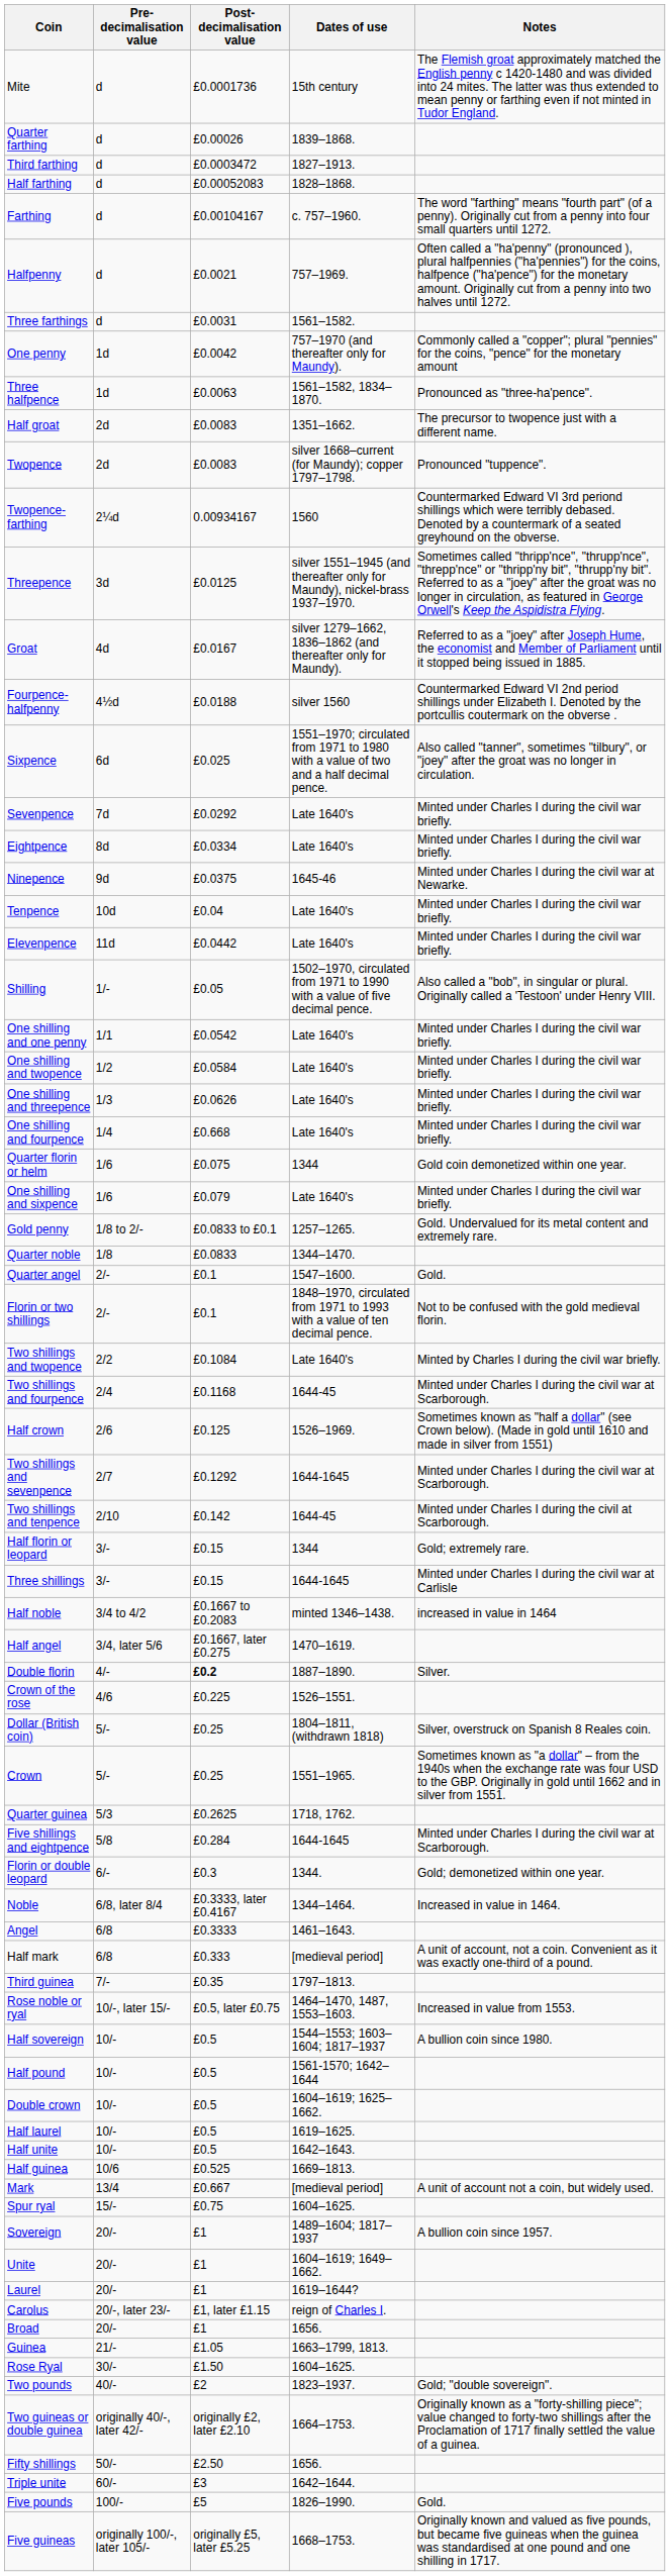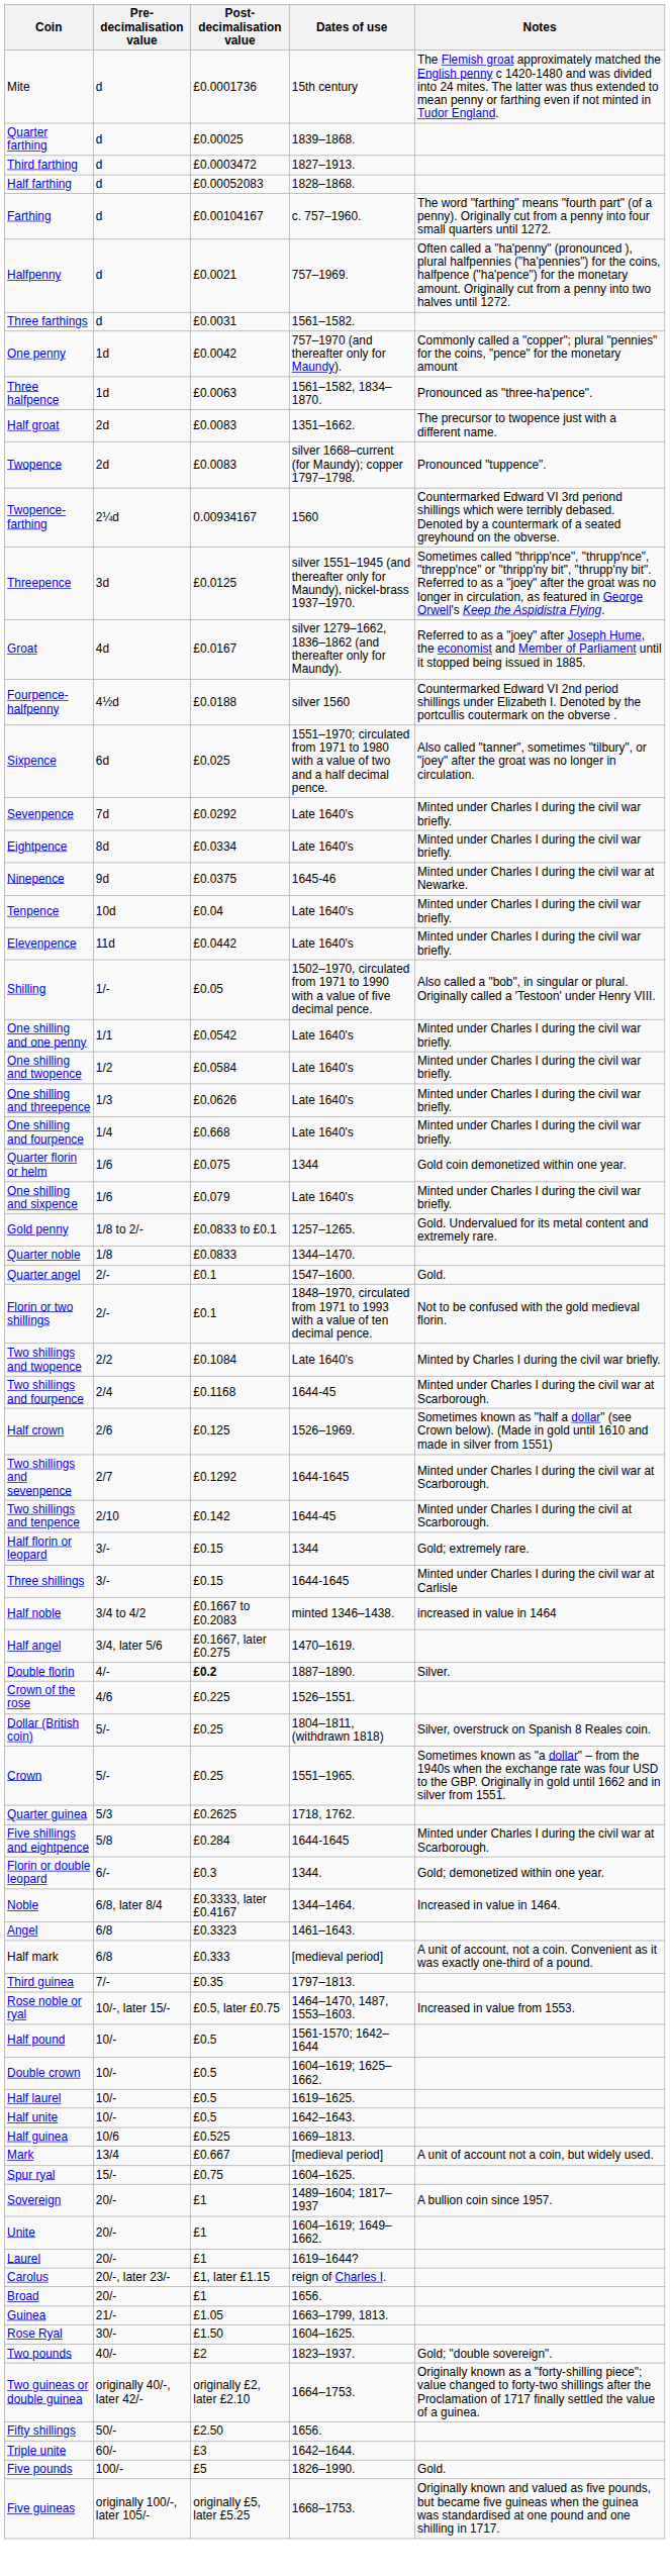 <table class="wikitable sortable" width="100%">
 <tr>
 <th scope="col">Coin</th>
 <th scope="col">Pre-decimalisation value</th>
 <th scope="col">Post-decimalisation value </th>
 <th scope="col">Dates of use</th>
 <th scope="col" class="unsortable">Notes</th>
 </tr>
 <tr>
 <td>Mite</td>
 <td><small></small>d</td>
 <td>£0.0001736</td>
 <td>15th century</td>
 <td>The <a href='#'>Flemish groat</a> approximately matched the <a href='#'>English penny</a> c 1420-1480 and was divided into 24 mites. The latter was thus extended to mean  penny or  farthing even if not minted in <a href='#'>Tudor England</a>.</td>
 </tr>
 <tr>
 <td><a href='#'>Quarter farthing</a></td>
 <td><small></small>d</td>
-<td>£0.00026</td>
+<td>£0.00025</td>
 <td>1839–1868.</td>
 <td></td>
 </tr>
 <tr>
 <td><a href='#'>Third farthing</a></td>
 <td><small></small>d</td>
 <td>£0.0003472</td>
 <td>1827–1913.</td>
 <td></td>
 </tr>
 <tr>
 <td><a href='#'>Half farthing</a></td>
 <td><small></small>d</td>
 <td>£0.00052083</td>
 <td>1828–1868.</td>
 <td></td>
 </tr>
 <tr>
 <td><a href='#'>Farthing</a></td>
 <td><small></small>d</td>
 <td>£0.00104167</td>
 <td>c. 757–1960.</td>
 <td>The word "farthing" means "fourth part" (of a penny). Originally cut from a penny into four small quarters until 1272.</td>
 </tr>
 <tr>
 <td><a href='#'>Halfpenny</a></td>
 <td><small></small>d</td>
 <td>£0.0021</td>
 <td>757–1969.</td>
 <td>Often called a "ha'penny" (pronounced  ), plural halfpennies ("ha'pennies") for the coins, halfpence ("ha'pence") for the monetary amount. Originally cut from a penny into two halves until 1272.</td>
 </tr>
 <tr>
 <td><a href='#'>Three farthings</a></td>
 <td><small></small>d</td>
 <td>£0.0031</td>
 <td>1561–1582.</td>
 <td></td>
 </tr>
 <tr>
 <td><a href='#'>One penny</a></td>
 <td>1d</td>
 <td>£0.0042</td>
 <td>757–1970 (and thereafter only for <a href='#'>Maundy</a>).</td>
 <td>Commonly called a "copper"; plural "pennies" for the coins, "pence" for the monetary amount</td>
 </tr>
 <tr>
 <td><a href='#'>Three halfpence</a></td>
 <td>1<small></small>d</td>
 <td>£0.0063</td>
 <td>1561–1582, 1834–1870.</td>
 <td>Pronounced as "three-ha'pence".</td>
 </tr>
 <tr>
 <td><a href='#'>Half groat</a></td>
 <td>2d</td>
 <td>£0.0083</td>
 <td>1351–1662.</td>
 <td>The precursor to twopence just with a different name.</td>
 </tr>
 <tr>
 <td><a href='#'>Twopence</a></td>
 <td>2d</td>
 <td>£0.0083</td>
 <td>silver 1668–current (for Maundy); copper 1797–1798.</td>
 <td>Pronounced "tuppence".</td>
 </tr>
 <tr>
 <td><a href='#'>Twopence-farthing</a></td>
 <td>2¼d</td>
 <td>0.00934167</td>
 <td>1560</td>
 <td>Countermarked Edward VI 3rd periond shillings which were terribly debased. Denoted by a countermark of a seated greyhound on the obverse.</td>
 </tr>
 <tr>
 <td><a href='#'>Threepence</a></td>
 <td>3d</td>
 <td>£0.0125</td>
 <td>silver 1551–1945 (and thereafter only for Maundy), nickel-brass 1937–1970.</td>
 <td>Sometimes called "thripp'nce", "thrupp'nce", "threpp'nce" or "thripp'ny bit", "thrupp'ny bit". Referred to as a "joey" after the groat was no longer in circulation, as featured in <a href='#'>George Orwell</a>'s <em><a href='#'>Keep the Aspidistra Flying</a></em>.</td>
 </tr>
 <tr>
 <td><a href='#'>Groat</a></td>
 <td>4d</td>
 <td>£0.0167</td>
 <td>silver 1279–1662, 1836–1862 (and thereafter only for Maundy).</td>
 <td>Referred to as a "joey" after <a href='#'>Joseph Hume</a>, the <a href='#'>economist</a> and <a href='#'>Member of Parliament</a> until it stopped being issued in 1885.</td>
 </tr>
 <tr>
 <td><a href='#'>Fourpence-halfpenny</a></td>
 <td>4½d</td>
 <td>£0.0188</td>
 <td>silver 1560</td>
 <td>Countermarked Edward VI 2nd period shillings under Elizabeth I. Denoted by the portcullis coutermark on the obverse .</td>
 </tr>
 <tr>
 <td><a href='#'>Sixpence</a></td>
 <td>6d</td>
 <td>£0.025</td>
 <td>1551–1970; circulated from 1971 to 1980 with a value of two and a half decimal pence.</td>
 <td>Also called "tanner", sometimes "tilbury", or "joey" after the groat was no longer in circulation.</td>
 </tr>
 <tr>
 <td><a href='#'>Sevenpence</a></td>
 <td>7d</td>
 <td>£0.0292</td>
 <td>Late 1640's</td>
 <td>Minted under Charles I during the civil war briefly.</td>
 </tr>
 <tr>
 <td><a href='#'>Eightpence</a></td>
 <td>8d</td>
 <td>£0.0334</td>
 <td>Late 1640's</td>
 <td>Minted under Charles I during the civil war briefly.</td>
 </tr>
 <tr>
 <td><a href='#'>Ninepence</a></td>
 <td>9d</td>
 <td>£0.0375</td>
 <td>1645-46</td>
 <td>Minted under Charles I during the civil war at Newarke.</td>
 </tr>
 <tr>
 <td><a href='#'>Tenpence</a></td>
 <td>10d</td>
 <td>£0.04</td>
 <td>Late 1640's</td>
 <td>Minted under Charles I during the civil war briefly.</td>
 </tr>
 <tr>
 <td><a href='#'>Elevenpence</a></td>
 <td>11d</td>
 <td>£0.0442</td>
 <td>Late 1640's</td>
 <td>Minted under Charles I during the civil war briefly.</td>
 </tr>
 <tr>
 <td><a href='#'>Shilling</a></td>
 <td>1/-</td>
 <td>£0.05</td>
 <td>1502–1970, circulated from 1971 to 1990 with a value of five decimal pence.</td>
 <td>Also called a "bob", in singular or plural. Originally called a 'Testoon' under Henry VIII.</td>
 </tr>
 <tr>
 <td><a href='#'>One shilling and one penny</a></td>
 <td>1/1</td>
 <td>£0.0542</td>
 <td>Late 1640's</td>
 <td>Minted under Charles I during the civil war briefly.</td>
 </tr>
 <tr>
 <td><a href='#'>One shilling and twopence</a></td>
 <td>1/2</td>
 <td>£0.0584</td>
 <td>Late 1640's</td>
 <td>Minted under Charles I during the civil war briefly.</td>
 </tr>
 <tr>
 <td><a href='#'>One shilling and threepence</a></td>
 <td>1/3</td>
 <td>£0.0626</td>
 <td>Late 1640's</td>
 <td>Minted under Charles I during the civil war briefly.</td>
 </tr>
 <tr>
 <td><a href='#'>One shilling and fourpence</a></td>
 <td>1/4</td>
 <td>£0.668</td>
 <td>Late 1640's</td>
 <td>Minted under Charles I during the civil war briefly.</td>
 </tr>
 <tr>
 <td><a href='#'>Quarter florin or helm</a></td>
 <td>1/6</td>
 <td>£0.075</td>
 <td>1344</td>
 <td>Gold coin demonetized within one year. </td>
 </tr>
 <tr>
 <td><a href='#'>One shilling and sixpence</a></td>
 <td>1/6</td>
 <td>£0.079</td>
 <td>Late 1640's</td>
 <td>Minted under Charles I during the civil war briefly.</td>
 </tr>
 <tr>
 <td><a href='#'>Gold penny</a></td>
 <td>1/8 to 2/-</td>
 <td>£0.0833 to £0.1</td>
 <td>1257–1265.</td>
 <td>Gold. Undervalued for its metal content and extremely rare.</td>
 </tr>
 <tr>
 <td><a href='#'>Quarter noble</a></td>
 <td>1/8</td>
 <td>£0.0833</td>
 <td>1344–1470.</td>
 <td></td>
 </tr>
 <tr>
 <td><a href='#'>Quarter angel</a></td>
 <td>2/-</td>
 <td>£0.1</td>
 <td>1547–1600.</td>
 <td>Gold.</td>
 </tr>
 <tr>
 <td><a href='#'>Florin or two shillings</a></td>
 <td>2/-</td>
 <td>£0.1</td>
 <td>1848–1970, circulated from 1971 to 1993 with a value of ten decimal pence.</td>
 <td>Not to be confused with the gold medieval florin. </td>
 </tr>
 <tr>
 <td><a href='#'>Two shillings and twopence</a></td>
 <td>2/2</td>
 <td>£0.1084</td>
 <td>Late 1640's</td>
 <td>Minted by Charles I during the civil war briefly.</td>
 </tr>
 <tr>
 <td><a href='#'>Two shillings and fourpence</a></td>
 <td>2/4</td>
 <td>£0.1168</td>
 <td>1644-45</td>
 <td>Minted under Charles I during the civil war at Scarborough.</td>
 </tr>
 <tr>
 <td><a href='#'>Half crown</a></td>
 <td>2/6</td>
 <td>£0.125</td>
 <td>1526–1969.</td>
 <td>Sometimes known as "half a <a href='#'>dollar</a>" (see Crown below). (Made in gold until 1610 and made in silver from 1551)</td>
 </tr>
 <tr>
 <td><a href='#'>Two shillings and sevenpence</a></td>
 <td>2/7</td>
 <td>£0.1292</td>
 <td>1644-1645</td>
 <td>Minted under Charles I during the civil war at Scarborough.</td>
 </tr>
 <tr>
 <td><a href='#'>Two shillings and tenpence</a></td>
 <td>2/10</td>
 <td>£0.142</td>
 <td>1644-45</td>
 <td>Minted under Charles I during the civil at Scarborough.</td>
 </tr>
 <tr>
 <td><a href='#'>Half florin or leopard</a></td>
 <td>3/-</td>
 <td>£0.15</td>
 <td>1344</td>
 <td>Gold; extremely rare. </td>
 </tr>
 <tr>
 <td><a href='#'>Three shillings</a></td>
 <td>3/-</td>
 <td>£0.15</td>
 <td>1644-1645</td>
 <td>Minted under Charles I during the civil war at Carlisle</td>
 </tr>
 <tr>
 <td><a href='#'>Half noble</a></td>
 <td>3/4 to 4/2</td>
 <td>£0.1667 to £0.2083</td>
 <td>minted 1346–1438.</td>
 <td>increased in value in 1464</td>
 </tr>
 <tr>
 <td><a href='#'>Half angel</a></td>
 <td>3/4, later 5/6</td>
 <td>£0.1667, later £0.275</td>
 <td>1470–1619.</td>
 <td></td>
 </tr>
 <tr>
 <td><a href='#'>Double florin</a></td>
 <td>4/-</td>
 <td><strong>£0.2</strong></td>
 <td>1887–1890.</td>
 <td>Silver. </td>
 </tr>
 <tr>
 <td><a href='#'>Crown of the rose</a></td>
 <td>4/6</td>
 <td>£0.225</td>
 <td>1526–1551.</td>
 <td></td>
 </tr>
 <tr>
 <td><a href='#'>Dollar (British coin)</a></td>
 <td>5/-</td>
 <td>£0.25</td>
 <td>1804–1811, (withdrawn 1818) </td>
 <td>Silver, overstruck on Spanish 8 Reales coin.</td>
 </tr>
 <tr>
 <td><a href='#'>Crown</a></td>
 <td>5/-</td>
 <td>£0.25</td>
 <td>1551–1965.</td>
 <td>Sometimes known as "a <a href='#'>dollar</a>" – from the 1940s when the exchange rate was four USD to the GBP. Originally in gold until 1662 and in silver from 1551.</td>
 </tr>
 <tr>
 <td><a href='#'>Quarter guinea</a></td>
 <td>5/3</td>
 <td>£0.2625</td>
 <td>1718, 1762.</td>
 <td></td>
 </tr>
 <tr>
 <td><a href='#'>Five shillings and eightpence</a></td>
 <td>5/8</td>
 <td>£0.284</td>
 <td>1644-1645</td>
 <td>Minted under Charles I during the civil war at Scarborough.</td>
 </tr>
 <tr>
 <td><a href='#'>Florin or double leopard</a></td>
 <td>6/-</td>
 <td>£0.3</td>
 <td>1344.</td>
 <td>Gold; demonetized within one year. </td>
 </tr>
 <tr>
 <td><a href='#'>Noble</a></td>
 <td>6/8, later 8/4</td>
 <td>£0.3333, later £0.4167</td>
 <td>1344–1464.</td>
 <td>Increased in value in 1464.</td>
 </tr>
 <tr>
 <td><a href='#'>Angel</a></td>
 <td>6/8</td>
-<td>£0.3333</td>
+<td>£0.3323</td>
 <td>1461–1643.</td>
 <td></td>
 </tr>
 <tr>
 <td>Half mark</td>
 <td>6/8</td>
 <td>£0.333</td>
 <td>[medieval period]</td>
 <td>A unit of account, not a coin. Convenient as it was exactly one-third of a pound.</td>
 </tr>
 <tr>
 <td><a href='#'>Third guinea</a></td>
 <td>7/-</td>
 <td>£0.35</td>
 <td>1797–1813.</td>
 <td></td>
 </tr>
 <tr>
 <td><a href='#'>Rose noble or ryal</a></td>
 <td>10/-, later 15/-</td>
 <td>£0.5, later £0.75</td>
 <td>1464–1470, 1487, 1553–1603.</td>
 <td>Increased in value from 1553.</td>
-</tr>
-<tr>
-<td><a href='#'>Half sovereign</a></td>
-<td>10/-</td>
-<td>£0.5</td>
-<td>1544–1553; 1603–1604; 1817–1937</td>
-<td>A bullion coin since 1980.</td>
 </tr>
 <tr>
 <td><a href='#'>Half pound</a></td>
 <td>10/-</td>
 <td>£0.5</td>
 <td>1561-1570; 1642–1644</td>
 <td></td>
 </tr>
 <tr>
 <td><a href='#'>Double crown</a></td>
 <td>10/-</td>
 <td>£0.5</td>
 <td>1604–1619; 1625–1662.</td>
 <td></td>
 </tr>
 <tr>
 <td><a href='#'>Half laurel</a></td>
 <td>10/-</td>
 <td>£0.5</td>
 <td>1619–1625.</td>
 <td></td>
 </tr>
 <tr>
 <td><a href='#'>Half unite</a></td>
 <td>10/-</td>
 <td>£0.5</td>
 <td>1642–1643.</td>
 <td></td>
 </tr>
 <tr>
 <td><a href='#'>Half guinea</a></td>
 <td>10/6</td>
 <td>£0.525</td>
 <td>1669–1813.</td>
 <td></td>
 </tr>
 <tr>
 <td><a href='#'>Mark</a></td>
 <td>13/4</td>
 <td>£0.667</td>
 <td>[medieval period]</td>
 <td>A unit of account not a coin, but widely used.</td>
 </tr>
 <tr>
 <td><a href='#'>Spur ryal</a></td>
 <td>15/-</td>
 <td>£0.75</td>
 <td>1604–1625.</td>
 <td></td>
 </tr>
 <tr>
 <td><a href='#'>Sovereign</a></td>
 <td>20/-</td>
 <td>£1</td>
 <td>1489–1604; 1817–1937</td>
 <td>A bullion coin since 1957.</td>
 </tr>
 <tr>
 <td><a href='#'>Unite</a></td>
 <td>20/-</td>
 <td>£1</td>
 <td>1604–1619; 1649–1662.</td>
 <td></td>
 </tr>
 <tr>
 <td><a href='#'>Laurel</a></td>
 <td>20/-</td>
 <td>£1</td>
 <td>1619–1644?</td>
 <td></td>
 </tr>
 <tr>
 <td><a href='#'>Carolus</a></td>
 <td>20/-, later 23/-</td>
 <td>£1, later £1.15</td>
 <td>reign of <a href='#'>Charles I</a>.</td>
 <td></td>
 </tr>
 <tr>
 <td><a href='#'>Broad</a></td>
 <td>20/-</td>
 <td>£1</td>
 <td>1656.</td>
 <td></td>
 </tr>
 <tr>
 <td><a href='#'>Guinea</a></td>
 <td>21/-</td>
 <td>£1.05</td>
 <td>1663–1799, 1813.</td>
 <td></td>
 </tr>
 <tr>
 <td><a href='#'>Rose Ryal</a></td>
 <td>30/-</td>
 <td>£1.50</td>
 <td>1604–1625.</td>
 <td></td>
 </tr>
 <tr>
 <td><a href='#'>Two pounds</a></td>
 <td>40/-</td>
 <td>£2</td>
 <td>1823–1937.</td>
 <td>Gold; "double sovereign".</td>
 </tr>
 <tr>
 <td><a href='#'>Two guineas or double guinea</a></td>
 <td>originally 40/-, later 42/-</td>
 <td>originally £2, later £2.10</td>
 <td>1664–1753.</td>
 <td>Originally known as a "forty-shilling piece"; value changed to forty-two shillings after the Proclamation of 1717 finally settled the value of a guinea.</td>
 </tr>
 <tr>
 <td><a href='#'>Fifty shillings</a></td>
 <td>50/-</td>
 <td>£2.50</td>
 <td>1656.</td>
 <td></td>
 </tr>
 <tr>
 <td><a href='#'>Triple unite</a></td>
 <td>60/-</td>
 <td>£3</td>
 <td>1642–1644.</td>
 <td></td>
 </tr>
 <tr>
 <td><a href='#'>Five pounds</a></td>
 <td>100/-</td>
 <td>£5</td>
 <td>1826–1990.</td>
 <td>Gold.</td>
 </tr>
 <tr>
 <td><a href='#'>Five guineas</a></td>
 <td>originally 100/-, later 105/-</td>
 <td>originally £5, later £5.25</td>
 <td>1668–1753.</td>
 <td>Originally known and valued as five pounds, but became five guineas when the guinea was standardised at one pound and one shilling in 1717.</td>
 </tr>
 </table>
